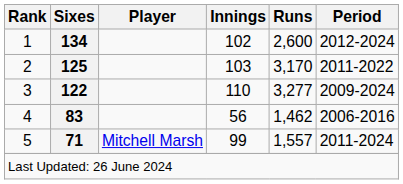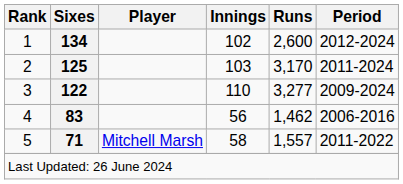 <table class="wikitable plainrowheaders sortable">
 <tr>
 <th scope=col>Rank</th>
 <th scope=col>Sixes</th>
 <th scope=col>Player</th>
 <th scope=col>Innings</th>
 <th scope=col>Runs</th>
 <th scope=col>Period</th>
 </tr>
 <tr>
 <td align=center>1</td>
 <th scope=row style=text-align:center;>134</th>
 <td></td>
 <td align=center>102</td>
 <td align=center>2,600</td>
 <td>2012-2024</td>
 </tr>
 <tr>
 <td align=center>2</td>
 <th scope=row style=text-align:center;>125</th>
 <td></td>
 <td align=center>103</td>
 <td align=center>3,170</td>
-<td>2011-2022</td>
+<td>2011-2024</td>
 </tr>
 <tr>
 <td align=center>3</td>
 <th scope=row style=text-align:center;>122</th>
 <td></td>
 <td align=center>110</td>
 <td align=center>3,277</td>
 <td>2009-2024</td>
 </tr>
 <tr>
 <td align=center>4</td>
 <th scope=row style=text-align:center;>83</th>
 <td></td>
 <td align=center>56</td>
 <td align=center>1,462</td>
 <td>2006-2016</td>
 </tr>
 <tr>
 <td align=center>5</td>
 <th scope=row style=text-align:center;>71</th>
 <td><a href='#'>Mitchell Marsh</a></td>
-<td align=center>99</td>
+<td align=center>58</td>
 <td align=center>1,557</td>
-<td>2011-2024</td>
+<td>2011-2022</td>
 </tr>
 <tr>
 </tr>
 <tr class=sortbottom>
 <td colspan=6><small>Last Updated: 26 June 2024</small></td>
 </tr>
 </table>
